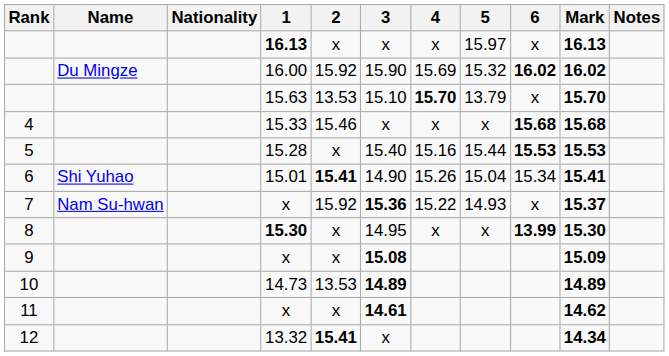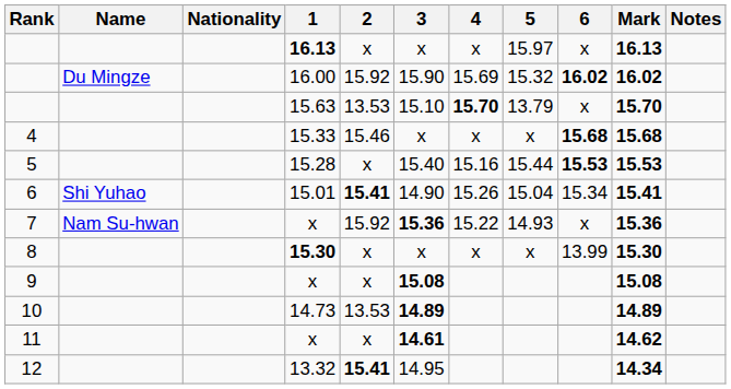 <table class="wikitable sortable" style="text-align:center">
 <tr>
 <th>Rank</th>
 <th>Name</th>
 <th>Nationality</th>
 <th>1</th>
 <th>2</th>
 <th>3</th>
 <th>4</th>
 <th>5</th>
 <th>6</th>
 <th>Mark</th>
 <th>Notes</th>
 </tr>
 <tr>
 <td></td>
 <td align=left></td>
 <td align=left></td>
 <td><strong>16.13</strong></td>
 <td>x</td>
 <td>x</td>
 <td>x</td>
 <td>15.97</td>
 <td>x</td>
 <td><strong>16.13</strong></td>
 <td></td>
 </tr>
 <tr>
 <td></td>
 <td align=left><a href='#'>Du Mingze</a></td>
 <td align=left></td>
 <td>16.00</td>
 <td>15.92</td>
 <td>15.90</td>
 <td>15.69</td>
 <td>15.32</td>
 <td><strong>16.02</strong></td>
 <td><strong>16.02</strong></td>
 <td></td>
 </tr>
 <tr>
 <td></td>
 <td align=left></td>
 <td align=left></td>
 <td>15.63</td>
 <td>13.53</td>
 <td>15.10</td>
 <td><strong>15.70</strong></td>
 <td>13.79</td>
 <td>x</td>
 <td><strong>15.70</strong></td>
 <td></td>
 </tr>
 <tr>
 <td>4</td>
 <td align=left></td>
 <td align=left></td>
 <td>15.33</td>
 <td>15.46</td>
 <td>x</td>
 <td>x</td>
 <td>x</td>
 <td><strong>15.68</strong></td>
 <td><strong>15.68</strong></td>
 <td></td>
 </tr>
 <tr>
 <td>5</td>
 <td align=left></td>
 <td align=left></td>
 <td>15.28</td>
 <td>x</td>
 <td>15.40</td>
 <td>15.16</td>
 <td>15.44</td>
 <td><strong>15.53</strong></td>
 <td><strong>15.53</strong></td>
 <td></td>
 </tr>
 <tr>
 <td>6</td>
 <td align=left><a href='#'>Shi Yuhao</a></td>
 <td align=left></td>
 <td>15.01</td>
 <td><strong>15.41</strong></td>
 <td>14.90</td>
 <td>15.26</td>
 <td>15.04</td>
 <td>15.34</td>
 <td><strong>15.41</strong></td>
 <td></td>
 </tr>
 <tr>
 <td>7</td>
 <td align=left><a href='#'>Nam Su-hwan</a></td>
 <td align=left></td>
 <td>x</td>
 <td>15.92</td>
 <td><strong>15.36</strong></td>
 <td>15.22</td>
 <td>14.93</td>
 <td>x</td>
-<td><strong>15.37</strong></td>
+<td><strong>15.36</strong></td>
 <td></td>
 </tr>
 <tr>
 <td>8</td>
 <td align=left></td>
 <td align=left></td>
 <td><strong>15.30</strong></td>
 <td>x</td>
-<td>14.95</td>
 <td>x</td>
 <td>x</td>
-<td><strong>13.99</strong></td>
+<td>x</td>
+<td>13.99</td>
 <td><strong>15.30</strong></td>
 <td></td>
 </tr>
 <tr>
 <td>9</td>
 <td align=left></td>
 <td align=left></td>
 <td>x</td>
 <td>x</td>
 <td><strong>15.08</strong></td>
 <td></td>
 <td></td>
 <td></td>
-<td><strong>15.09</strong></td>
+<td><strong>15.08</strong></td>
 <td></td>
 </tr>
 <tr>
 <td>10</td>
 <td align=left></td>
 <td align=left></td>
 <td>14.73</td>
 <td>13.53</td>
 <td><strong>14.89</strong></td>
 <td></td>
 <td></td>
 <td></td>
 <td><strong>14.89</strong></td>
 <td></td>
 </tr>
 <tr>
 <td>11</td>
 <td align=left></td>
 <td align=left></td>
 <td>x</td>
 <td>x</td>
 <td><strong>14.61</strong></td>
 <td></td>
 <td></td>
 <td></td>
 <td><strong>14.62</strong></td>
 <td></td>
 </tr>
 <tr>
 <td>12</td>
 <td align=left></td>
 <td align=left></td>
 <td>13.32</td>
 <td><strong>15.41</strong></td>
-<td>x</td>
+<td>14.95</td>
 <td></td>
 <td></td>
 <td></td>
 <td><strong>14.34</strong></td>
 <td></td>
 </tr>
 </table>
